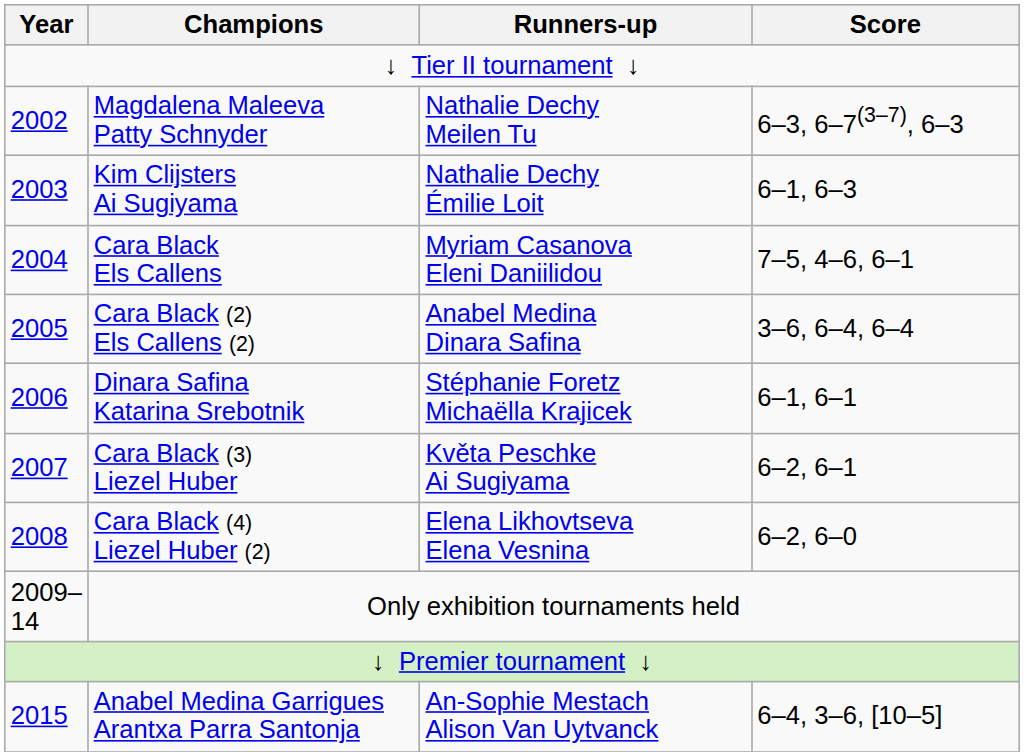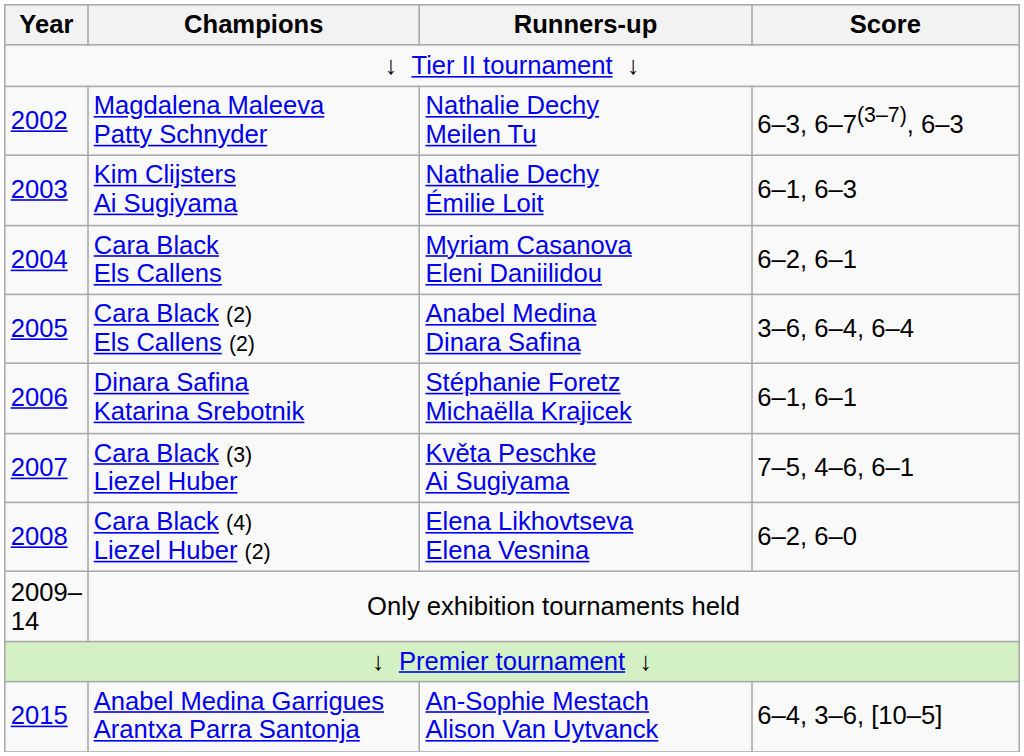 <table class="wikitable">
 <tr>
 <th style="width:40px">Year</th>
 <th style="width:200px">Champions</th>
 <th style="width:200px">Runners-up</th>
 <th style="width:160px" class="unsortable">Score</th>
 </tr>
 <tr>
 <td colspan="4" align="center">↓  <a href='#'>Tier II tournament</a>  ↓</td>
 </tr>
 <tr>
 <td><a href='#'>2002</a></td>
 <td> <a href='#'>Magdalena Maleeva</a> <br>  <a href='#'>Patty Schnyder</a></td>
 <td> <a href='#'>Nathalie Dechy</a> <br>  <a href='#'>Meilen Tu</a></td>
 <td>6–3, 6–7<sup>(3–7)</sup>, 6–3</td>
 </tr>
 <tr>
 <td><a href='#'>2003</a></td>
 <td> <a href='#'>Kim Clijsters</a> <br>  <a href='#'>Ai Sugiyama</a></td>
 <td> <a href='#'>Nathalie Dechy</a> <br>  <a href='#'>Émilie Loit</a></td>
 <td>6–1, 6–3</td>
 </tr>
 <tr>
 <td><a href='#'>2004</a></td>
 <td> <a href='#'>Cara Black</a> <br>  <a href='#'>Els Callens</a></td>
 <td> <a href='#'>Myriam Casanova</a> <br>  <a href='#'>Eleni Daniilidou</a></td>
-<td>7–5, 4–6, 6–1</td>
+<td>6–2, 6–1</td>
 </tr>
 <tr>
 <td><a href='#'>2005</a></td>
 <td> <a href='#'>Cara Black</a> <small>(2)</small><br>  <a href='#'>Els Callens</a> <small>(2)</small></td>
 <td> <a href='#'>Anabel Medina</a> <br>  <a href='#'>Dinara Safina</a></td>
 <td>3–6, 6–4, 6–4</td>
 </tr>
 <tr>
 <td><a href='#'>2006</a></td>
 <td> <a href='#'>Dinara Safina</a> <br>  <a href='#'>Katarina Srebotnik</a></td>
 <td> <a href='#'>Stéphanie Foretz</a> <br>  <a href='#'>Michaëlla Krajicek</a></td>
 <td>6–1, 6–1</td>
 </tr>
 <tr>
 <td><a href='#'>2007</a></td>
 <td> <a href='#'>Cara Black</a> <small>(3)</small><br>  <a href='#'>Liezel Huber</a></td>
 <td> <a href='#'>Květa Peschke</a> <br>  <a href='#'>Ai Sugiyama</a></td>
-<td>6–2, 6–1</td>
+<td>7–5, 4–6, 6–1</td>
 </tr>
 <tr>
 <td><a href='#'>2008</a></td>
 <td> <a href='#'>Cara Black</a> <small>(4)</small><br>  <a href='#'>Liezel Huber</a> <small>(2)</small></td>
 <td> <a href='#'>Elena Likhovtseva</a> <br>  <a href='#'>Elena Vesnina</a></td>
 <td>6–2, 6–0</td>
 </tr>
 <tr>
 <td>2009–14</td>
 <td colspan=3 align=center>Only exhibition tournaments held</td>
 </tr>
 <tr>
 <td colspan="4" style="background:#D4F1C5;" align="center">↓  <a href='#'>Premier tournament</a>  ↓</td>
 </tr>
 <tr>
 <td><a href='#'>2015</a></td>
 <td> <a href='#'>Anabel Medina Garrigues</a> <br>  <a href='#'>Arantxa Parra Santonja</a></td>
 <td> <a href='#'>An-Sophie Mestach</a> <br>  <a href='#'>Alison Van Uytvanck</a></td>
 <td>6–4, 3–6, [10–5]</td>
 </tr>
 </table>
